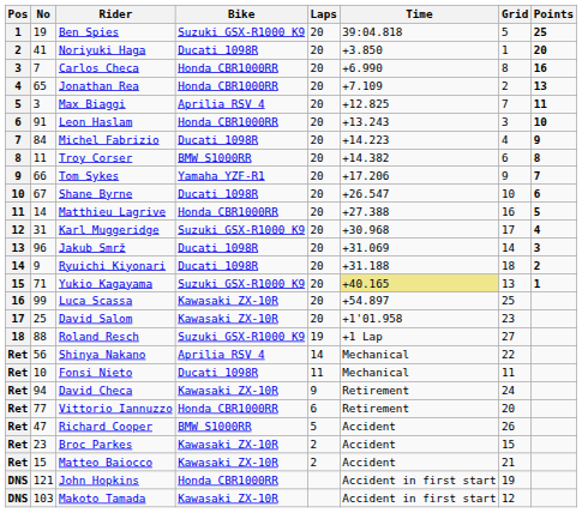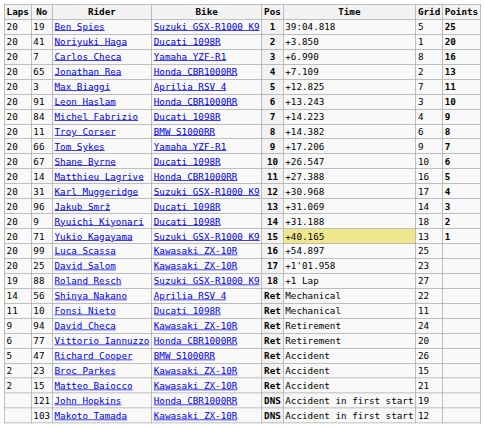 <table class="wikitable" style="font-size: 95%;">
 <tr>
-<th>Pos</th>
+<th>Laps</th>
 <th>No</th>
 <th>Rider</th>
 <th>Bike</th>
-<th>Laps</th>
+<th>Pos</th>
 <th>Time</th>
 <th>Grid</th>
 <th>Points</th>
 </tr>
 <tr>
-<th>1</th>
+<td>20</td>
 <td>19</td>
 <td> <a href='#'>Ben Spies</a></td>
 <td><a href='#'>Suzuki GSX-R1000 K9</a></td>
-<td>20</td>
+<th>1</th>
 <td>39:04.818</td>
 <td>5</td>
 <td><strong>25</strong></td>
 </tr>
 <tr>
-<th>2</th>
+<td>20</td>
 <td>41</td>
 <td> <a href='#'>Noriyuki Haga</a></td>
 <td><a href='#'>Ducati 1098R</a></td>
-<td>20</td>
+<th>2</th>
 <td>+3.850</td>
 <td>1</td>
 <td><strong>20</strong></td>
 </tr>
 <tr>
-<th>3</th>
+<td>20</td>
 <td>7</td>
 <td> <a href='#'>Carlos Checa</a></td>
-<td><a href='#'>Honda CBR1000RR</a></td>
-<td>20</td>
+<td><a href='#'>Yamaha YZF-R1</a></td>
+<th>3</th>
 <td>+6.990</td>
 <td>8</td>
 <td><strong>16</strong></td>
 </tr>
 <tr>
-<th>4</th>
+<td>20</td>
 <td>65</td>
 <td> <a href='#'>Jonathan Rea</a></td>
 <td><a href='#'>Honda CBR1000RR</a></td>
-<td>20</td>
+<th>4</th>
 <td>+7.109</td>
 <td>2</td>
 <td><strong>13</strong></td>
 </tr>
 <tr>
-<th>5</th>
+<td>20</td>
 <td>3</td>
 <td> <a href='#'>Max Biaggi</a></td>
 <td><a href='#'>Aprilia RSV 4</a></td>
-<td>20</td>
+<th>5</th>
 <td>+12.825</td>
 <td>7</td>
 <td><strong>11</strong></td>
 </tr>
 <tr>
-<th>6</th>
+<td>20</td>
 <td>91</td>
 <td> <a href='#'>Leon Haslam</a></td>
 <td><a href='#'>Honda CBR1000RR</a></td>
-<td>20</td>
+<th>6</th>
 <td>+13.243</td>
 <td>3</td>
 <td><strong>10</strong></td>
 </tr>
 <tr>
-<th>7</th>
+<td>20</td>
 <td>84</td>
 <td> <a href='#'>Michel Fabrizio</a></td>
 <td><a href='#'>Ducati 1098R</a></td>
-<td>20</td>
+<th>7</th>
 <td>+14.223</td>
 <td>4</td>
 <td><strong>9</strong></td>
 </tr>
 <tr>
-<th>8</th>
+<td>20</td>
 <td>11</td>
 <td> <a href='#'>Troy Corser</a></td>
 <td><a href='#'>BMW S1000RR</a></td>
-<td>20</td>
+<th>8</th>
 <td>+14.382</td>
 <td>6</td>
 <td><strong>8</strong></td>
 </tr>
 <tr>
-<th>9</th>
+<td>20</td>
 <td>66</td>
 <td> <a href='#'>Tom Sykes</a></td>
 <td><a href='#'>Yamaha YZF-R1</a></td>
-<td>20</td>
+<th>9</th>
 <td>+17.206</td>
 <td>9</td>
 <td><strong>7</strong></td>
 </tr>
 <tr>
-<th>10</th>
+<td>20</td>
 <td>67</td>
 <td> <a href='#'>Shane Byrne</a></td>
 <td><a href='#'>Ducati 1098R</a></td>
-<td>20</td>
+<th>10</th>
 <td>+26.547</td>
 <td>10</td>
 <td><strong>6</strong></td>
 </tr>
 <tr>
-<th>11</th>
+<td>20</td>
 <td>14</td>
 <td> <a href='#'>Matthieu Lagrive</a></td>
 <td><a href='#'>Honda CBR1000RR</a></td>
-<td>20</td>
+<th>11</th>
 <td>+27.388</td>
 <td>16</td>
 <td><strong>5</strong></td>
 </tr>
 <tr>
-<th>12</th>
+<td>20</td>
 <td>31</td>
 <td> <a href='#'>Karl Muggeridge</a></td>
 <td><a href='#'>Suzuki GSX-R1000 K9</a></td>
-<td>20</td>
+<th>12</th>
 <td>+30.968</td>
 <td>17</td>
 <td><strong>4</strong></td>
 </tr>
 <tr>
-<th>13</th>
+<td>20</td>
 <td>96</td>
 <td> <a href='#'>Jakub Smrž</a></td>
 <td><a href='#'>Ducati 1098R</a></td>
-<td>20</td>
+<th>13</th>
 <td>+31.069</td>
 <td>14</td>
 <td><strong>3</strong></td>
 </tr>
 <tr>
-<th>14</th>
+<td>20</td>
 <td>9</td>
 <td> <a href='#'>Ryuichi Kiyonari</a></td>
 <td><a href='#'>Ducati 1098R</a></td>
-<td>20</td>
+<th>14</th>
 <td>+31.188</td>
 <td>18</td>
 <td><strong>2</strong></td>
 </tr>
 <tr>
-<th>15</th>
+<td>20</td>
 <td>71</td>
 <td> <a href='#'>Yukio Kagayama</a></td>
 <td><a href='#'>Suzuki GSX-R1000 K9</a></td>
-<td>20</td>
+<th>15</th>
 <td style="background: khaki;">+40.165</td>
 <td>13</td>
 <td><strong>1</strong></td>
 </tr>
 <tr>
-<th>16</th>
+<td>20</td>
 <td>99</td>
 <td> <a href='#'>Luca Scassa</a></td>
 <td><a href='#'>Kawasaki ZX-10R</a></td>
-<td>20</td>
+<th>16</th>
 <td>+54.897</td>
 <td>25</td>
 <td></td>
 </tr>
 <tr>
-<th>17</th>
+<td>20</td>
 <td>25</td>
 <td> <a href='#'>David Salom</a></td>
 <td><a href='#'>Kawasaki ZX-10R</a></td>
-<td>20</td>
+<th>17</th>
 <td>+1'01.958</td>
 <td>23</td>
 <td></td>
 </tr>
 <tr>
-<th>18</th>
+<td>19</td>
 <td>88</td>
 <td> <a href='#'>Roland Resch</a></td>
 <td><a href='#'>Suzuki GSX-R1000 K9</a></td>
-<td>19</td>
+<th>18</th>
 <td>+1 Lap</td>
 <td>27</td>
 <td></td>
 </tr>
 <tr>
-<th>Ret</th>
+<td>14</td>
 <td>56</td>
 <td> <a href='#'>Shinya Nakano</a></td>
 <td><a href='#'>Aprilia RSV 4</a></td>
-<td>14</td>
+<th>Ret</th>
 <td>Mechanical</td>
 <td>22</td>
 <td></td>
 </tr>
 <tr>
-<th>Ret</th>
+<td>11</td>
 <td>10</td>
 <td> <a href='#'>Fonsi Nieto</a></td>
 <td><a href='#'>Ducati 1098R</a></td>
-<td>11</td>
+<th>Ret</th>
 <td>Mechanical</td>
 <td>11</td>
 <td></td>
 </tr>
 <tr>
-<th>Ret</th>
+<td>9</td>
 <td>94</td>
 <td> <a href='#'>David Checa</a></td>
 <td><a href='#'>Kawasaki ZX-10R</a></td>
-<td>9</td>
+<th>Ret</th>
 <td>Retirement</td>
 <td>24</td>
 <td></td>
 </tr>
 <tr>
-<th>Ret</th>
+<td>6</td>
 <td>77</td>
 <td> <a href='#'>Vittorio Iannuzzo</a></td>
 <td><a href='#'>Honda CBR1000RR</a></td>
-<td>6</td>
+<th>Ret</th>
 <td>Retirement</td>
 <td>20</td>
 <td></td>
 </tr>
 <tr>
-<th>Ret</th>
+<td>5</td>
 <td>47</td>
 <td> <a href='#'>Richard Cooper</a></td>
 <td><a href='#'>BMW S1000RR</a></td>
-<td>5</td>
+<th>Ret</th>
 <td>Accident</td>
 <td>26</td>
 <td></td>
 </tr>
 <tr>
-<th>Ret</th>
+<td>2</td>
 <td>23</td>
 <td> <a href='#'>Broc Parkes</a></td>
 <td><a href='#'>Kawasaki ZX-10R</a></td>
-<td>2</td>
+<th>Ret</th>
 <td>Accident</td>
 <td>15</td>
 <td></td>
 </tr>
 <tr>
-<th>Ret</th>
+<td>2</td>
 <td>15</td>
 <td> <a href='#'>Matteo Baiocco</a></td>
 <td><a href='#'>Kawasaki ZX-10R</a></td>
-<td>2</td>
+<th>Ret</th>
 <td>Accident</td>
 <td>21</td>
 <td></td>
 </tr>
 <tr>
-<th>DNS</th>
+<td></td>
 <td>121</td>
 <td> <a href='#'>John Hopkins</a></td>
 <td><a href='#'>Honda CBR1000RR</a></td>
-<td></td>
+<th>DNS</th>
 <td>Accident in first start</td>
 <td>19</td>
 <td></td>
 </tr>
 <tr>
-<th>DNS</th>
+<td></td>
 <td>103</td>
 <td> <a href='#'>Makoto Tamada</a></td>
 <td><a href='#'>Kawasaki ZX-10R</a></td>
-<td></td>
+<th>DNS</th>
 <td>Accident in first start</td>
 <td>12</td>
 <td></td>
 </tr>
 </table>
